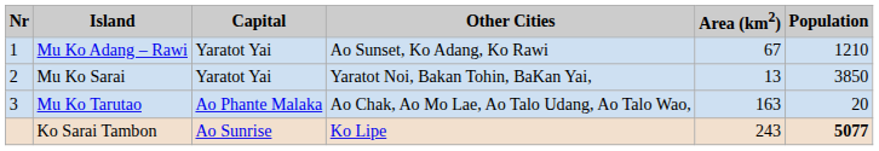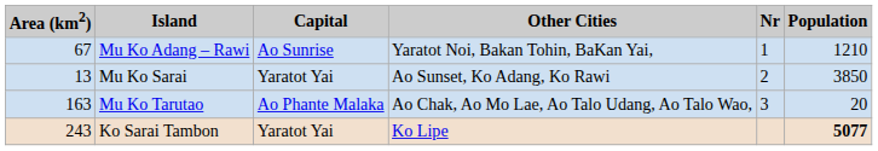 <table class="wikitable sortable">
 <tr>
-<th style="background: #CCC;">Nr</th>
+<th style="background: #CCC;">Area (km<sup>2</sup>)</th>
 <th style="background: #CCC;" class="unsortable">Island</th>
 <th style="background: #CCC;" class="unsortable">Capital</th>
 <th style="background: #CCC;" class="unsortable">Other Cities</th>
-<th style="background: #CCC;">Area (km<sup>2</sup>)</th>
+<th style="background: #CCC;">Nr</th>
 <th style="background: #CCC;">Population</th>
 </tr>
 <tr style="background:#CEE0F2;">
+<td align="right">67</td>
+<td><a href='#'>Mu Ko Adang – Rawi</a></td>
+<td><a href='#'>Ao Sunrise</a></td>
+<td>Yaratot Noi, Bakan Tohin, BaKan Yai,</td>
 <td>1</td>
-<td><a href='#'>Mu Ko Adang – Rawi</a></td>
-<td>Yaratot Yai</td>
-<td>Ao Sunset, Ko Adang, Ko Rawi</td>
-<td align="right">67</td>
 <td align="right">1210</td>
 </tr>
 <tr style="background:#CEE0F2;">
-<td>2</td>
+<td align="right">13</td>
 <td>Mu Ko Sarai</td>
 <td>Yaratot Yai</td>
-<td>Yaratot Noi, Bakan Tohin, BaKan Yai,</td>
-<td align="right">13</td>
+<td>Ao Sunset, Ko Adang, Ko Rawi</td>
+<td>2</td>
 <td align="right">3850</td>
 </tr>
 <tr style="background:#CEE0F2;">
-<td>3</td>
+<td align="right">163</td>
 <td><a href='#'>Mu Ko Tarutao</a></td>
 <td><a href='#'>Ao Phante Malaka</a></td>
 <td>Ao Chak, Ao Mo Lae, Ao Talo Udang, Ao Talo Wao,</td>
-<td align="right">163</td>
+<td>3</td>
 <td align="right">20</td>
 </tr>
 <tr style="background:#F2E0CE;" | class="sortbottom">
+<td align="right">243</td>
+<td>Ko Sarai Tambon</td>
+<td>Yaratot Yai</td>
+<td><a href='#'>Ko Lipe</a></td>
 <td> </td>
-<td>Ko Sarai Tambon</td>
-<td><a href='#'>Ao Sunrise</a></td>
-<td><a href='#'>Ko Lipe</a></td>
-<td align="right">243</td>
 <td align="right"><strong>5077</strong></td>
 </tr>
 </table>
